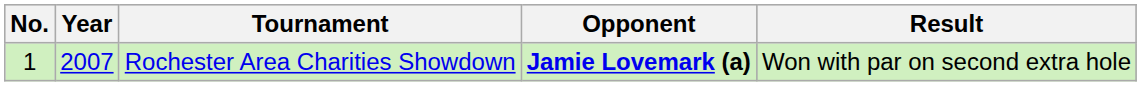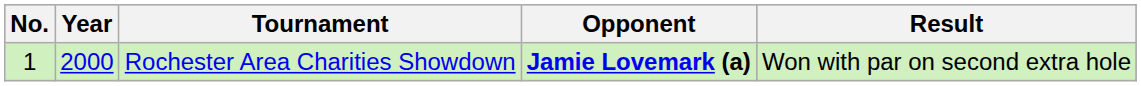 <table class="wikitable" style="font-size:95%;">
 <tr>
 <th>No.</th>
 <th>Year</th>
 <th>Tournament</th>
 <th>Opponent</th>
 <th>Result</th>
 </tr>
 <tr style="background:#D0F0C0;">
 <td align=center>1</td>
-<td><a href='#'>2007</a></td>
+<td><a href='#'>2000</a></td>
 <td><a href='#'>Rochester Area Charities Showdown</a></td>
 <td><strong> <a href='#'>Jamie Lovemark</a> (a)</strong></td>
 <td>Won with par on second extra hole</td>
 </tr>
 </table>
